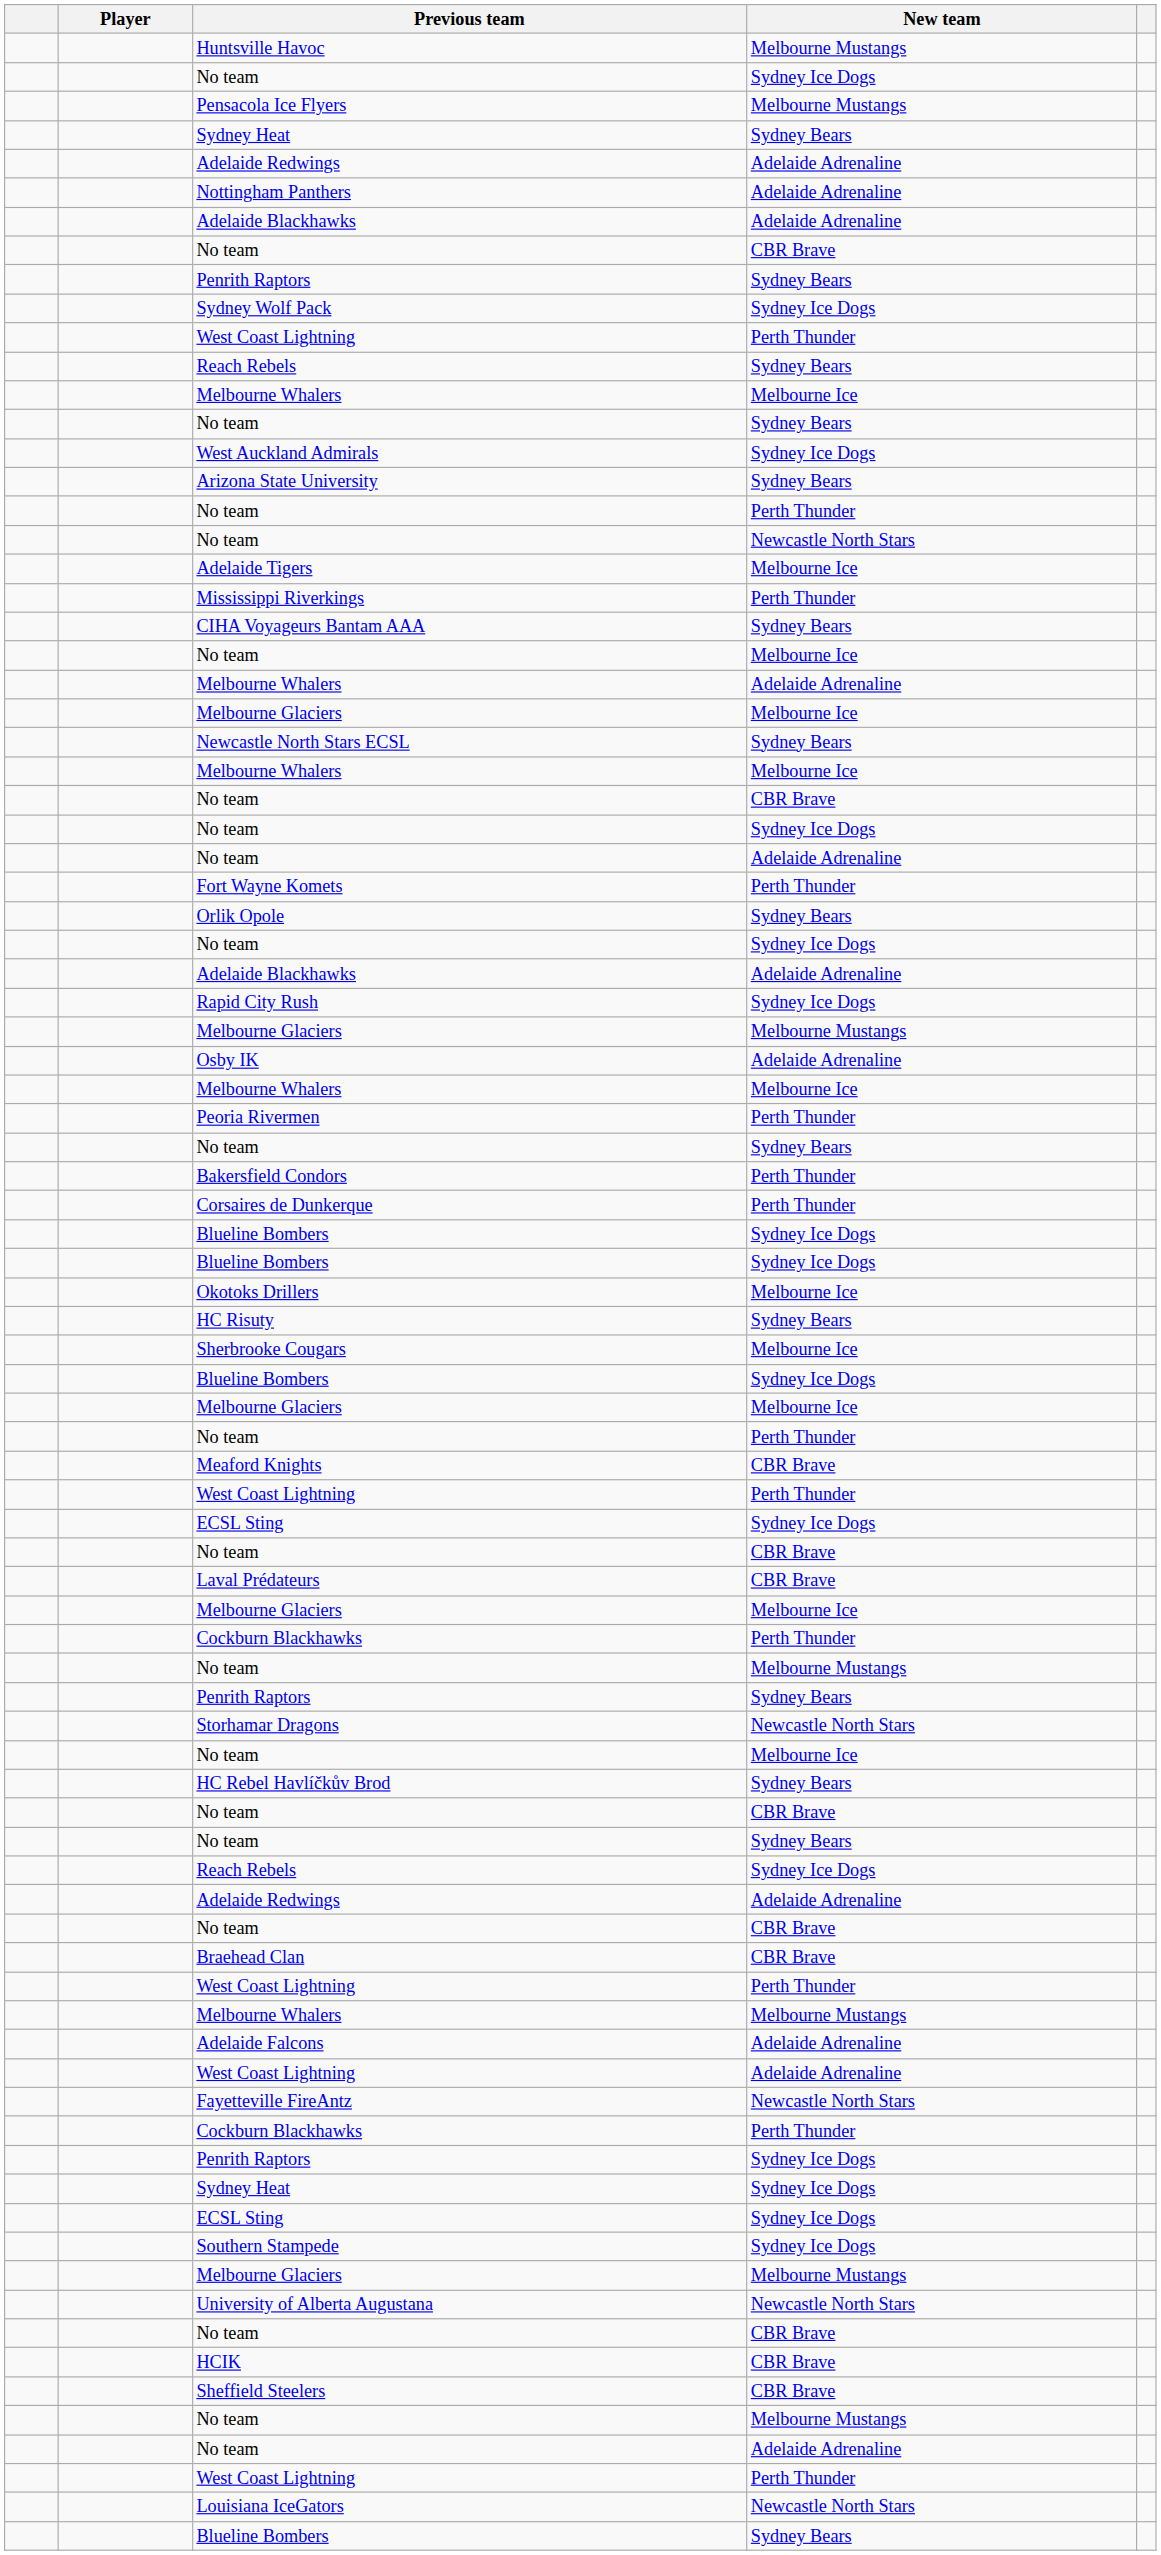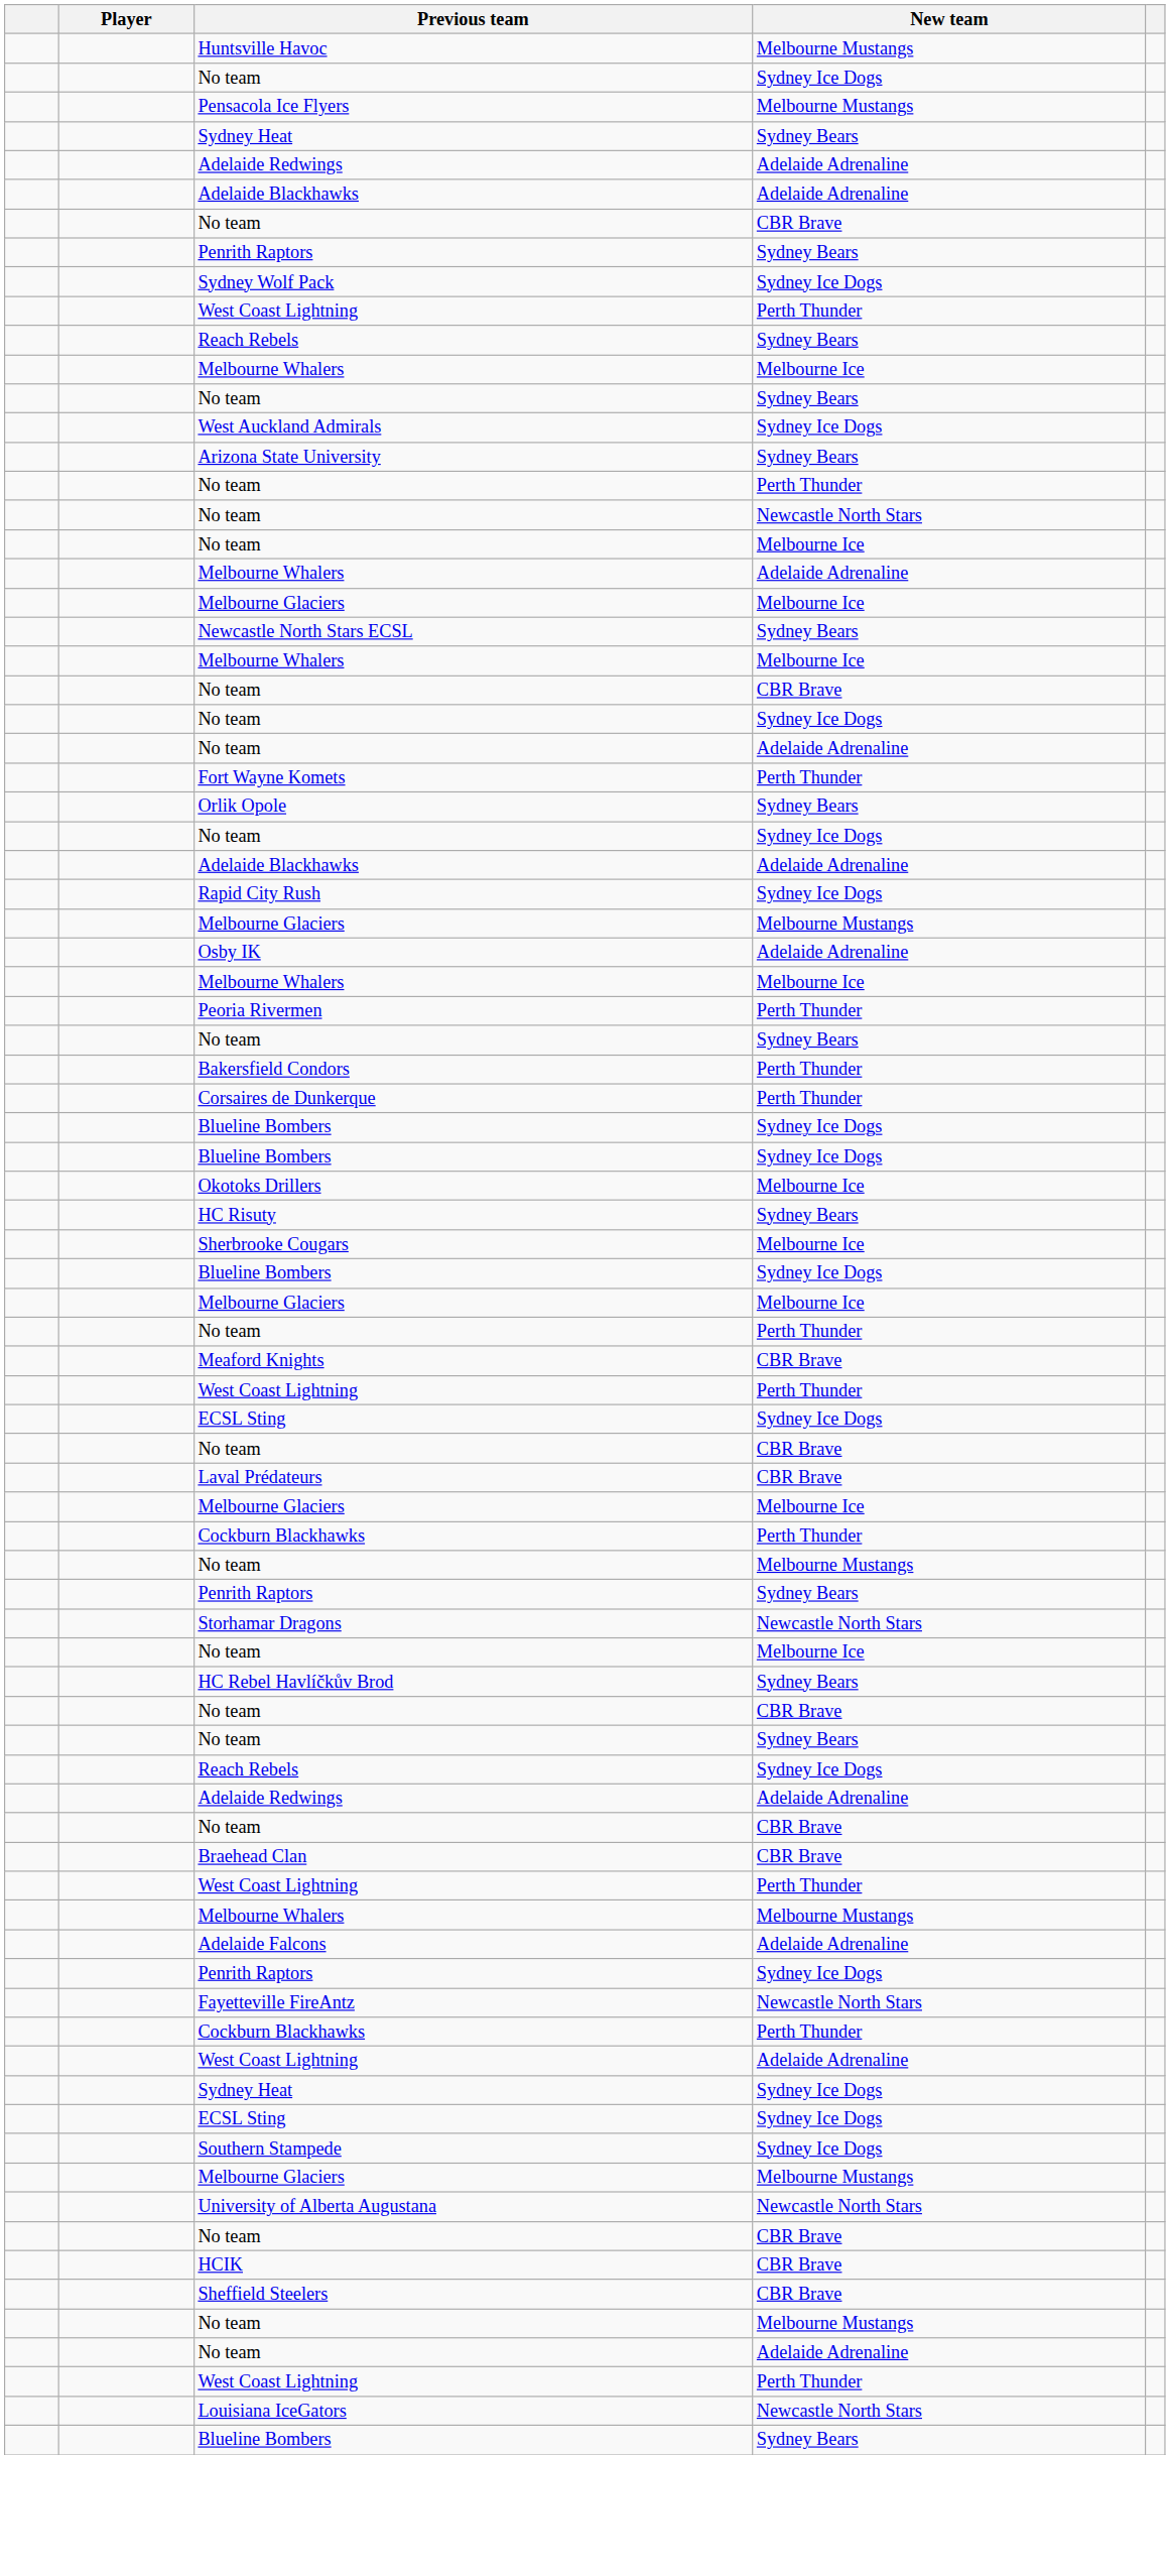 <table class="sortable wikitable" width=80% font-size=90%>
 <tr>
 <th width=40></th>
 <th>Player</th>
 <th>Previous team</th>
 <th>New team</th>
 <th class="unsortable"></th>
 </tr>
 <tr>
 <td align="center"></td>
 <td></td>
 <td><a href='#'>Huntsville Havoc</a></td>
 <td><a href='#'>Melbourne Mustangs</a></td>
 <td></td>
 </tr>
 <tr>
 <td align="center"></td>
 <td></td>
 <td>No team</td>
 <td><a href='#'>Sydney Ice Dogs</a></td>
 <td></td>
 </tr>
 <tr>
 <td align="center"></td>
 <td></td>
 <td><a href='#'>Pensacola Ice Flyers</a></td>
 <td><a href='#'>Melbourne Mustangs</a></td>
 <td></td>
 </tr>
 <tr>
 <td align="center"></td>
 <td></td>
 <td><a href='#'>Sydney Heat</a></td>
 <td><a href='#'>Sydney Bears</a></td>
 <td></td>
 </tr>
 <tr>
 <td align="center"></td>
 <td></td>
 <td><a href='#'>Adelaide Redwings</a></td>
-<td><a href='#'>Adelaide Adrenaline</a></td>
-<td></td>
-</tr>
-<tr>
-<td align="center"></td>
-<td></td>
-<td><a href='#'>Nottingham Panthers</a></td>
 <td><a href='#'>Adelaide Adrenaline</a></td>
 <td></td>
 </tr>
 <tr>
 <td align="center"></td>
 <td></td>
 <td><a href='#'>Adelaide Blackhawks</a></td>
 <td><a href='#'>Adelaide Adrenaline</a></td>
 <td></td>
 </tr>
 <tr>
 <td align="center"></td>
 <td></td>
 <td>No team</td>
 <td><a href='#'>CBR Brave</a></td>
 <td></td>
 </tr>
 <tr>
 <td align="center"></td>
 <td></td>
 <td><a href='#'>Penrith Raptors</a></td>
 <td><a href='#'>Sydney Bears</a></td>
 <td></td>
 </tr>
 <tr>
 <td align="center"></td>
 <td></td>
 <td><a href='#'>Sydney Wolf Pack</a></td>
 <td><a href='#'>Sydney Ice Dogs</a></td>
 <td></td>
 </tr>
 <tr>
 <td align="center"></td>
 <td></td>
 <td><a href='#'>West Coast Lightning</a></td>
 <td><a href='#'>Perth Thunder</a></td>
 <td></td>
 </tr>
 <tr>
 <td align="center"></td>
 <td></td>
 <td><a href='#'>Reach Rebels</a></td>
 <td><a href='#'>Sydney Bears</a></td>
 <td></td>
 </tr>
 <tr>
 <td align="center"></td>
 <td></td>
 <td><a href='#'>Melbourne Whalers</a></td>
 <td><a href='#'>Melbourne Ice</a></td>
 <td></td>
 </tr>
 <tr>
 <td align="center"></td>
 <td></td>
 <td>No team</td>
 <td><a href='#'>Sydney Bears</a></td>
 <td></td>
 </tr>
 <tr>
 <td align="center"></td>
 <td></td>
 <td><a href='#'>West Auckland Admirals</a></td>
 <td><a href='#'>Sydney Ice Dogs</a></td>
 <td></td>
 </tr>
 <tr>
 <td align="center"></td>
 <td></td>
 <td><a href='#'>Arizona State University</a></td>
 <td><a href='#'>Sydney Bears</a></td>
 <td></td>
 </tr>
 <tr>
 <td align="center"></td>
 <td></td>
 <td>No team</td>
 <td><a href='#'>Perth Thunder</a></td>
 <td></td>
 </tr>
 <tr>
 <td align="center"></td>
 <td></td>
 <td>No team</td>
 <td><a href='#'>Newcastle North Stars</a></td>
-<td></td>
-</tr>
-<tr>
-<td align="center"></td>
-<td></td>
-<td><a href='#'>Adelaide Tigers</a></td>
-<td><a href='#'>Melbourne Ice</a></td>
-<td></td>
-</tr>
-<tr>
-<td align="center"></td>
-<td></td>
-<td><a href='#'>Mississippi Riverkings</a></td>
-<td><a href='#'>Perth Thunder</a></td>
-<td></td>
-</tr>
-<tr>
-<td align="center"></td>
-<td></td>
-<td><a href='#'>CIHA Voyageurs Bantam AAA</a></td>
-<td><a href='#'>Sydney Bears</a></td>
 <td></td>
 </tr>
 <tr>
 <td align="center"></td>
 <td></td>
 <td>No team</td>
 <td><a href='#'>Melbourne Ice</a></td>
 <td></td>
 </tr>
 <tr>
 <td align="center"></td>
 <td></td>
 <td><a href='#'>Melbourne Whalers</a></td>
 <td><a href='#'>Adelaide Adrenaline</a></td>
 <td></td>
 </tr>
 <tr>
 <td align="center"></td>
 <td></td>
 <td><a href='#'>Melbourne Glaciers</a></td>
 <td><a href='#'>Melbourne Ice</a></td>
 <td></td>
 </tr>
 <tr>
 <td align="center"></td>
 <td></td>
 <td><a href='#'>Newcastle North Stars ECSL</a></td>
 <td><a href='#'>Sydney Bears</a></td>
 <td></td>
 </tr>
 <tr>
 <td align="center"></td>
 <td></td>
 <td><a href='#'>Melbourne Whalers</a></td>
 <td><a href='#'>Melbourne Ice</a></td>
 <td></td>
 </tr>
 <tr>
 <td align="center"></td>
 <td></td>
 <td>No team</td>
 <td><a href='#'>CBR Brave</a></td>
 <td></td>
 </tr>
 <tr>
 <td align="center"></td>
 <td></td>
 <td>No team</td>
 <td><a href='#'>Sydney Ice Dogs</a></td>
 <td></td>
 </tr>
 <tr>
 <td align="center"></td>
 <td></td>
 <td>No team</td>
 <td><a href='#'>Adelaide Adrenaline</a></td>
 <td></td>
 </tr>
 <tr>
 <td align="center"></td>
 <td></td>
 <td><a href='#'>Fort Wayne Komets</a></td>
 <td><a href='#'>Perth Thunder</a></td>
 <td></td>
 </tr>
 <tr>
 <td align="center"></td>
 <td></td>
 <td><a href='#'>Orlik Opole</a></td>
 <td><a href='#'>Sydney Bears</a></td>
 <td></td>
 </tr>
 <tr>
 <td align="center"></td>
 <td></td>
 <td>No team</td>
 <td><a href='#'>Sydney Ice Dogs</a></td>
 <td></td>
 </tr>
 <tr>
 <td align="center"></td>
 <td></td>
 <td><a href='#'>Adelaide Blackhawks</a></td>
 <td><a href='#'>Adelaide Adrenaline</a></td>
 <td></td>
 </tr>
 <tr>
 <td align="center"></td>
 <td></td>
 <td><a href='#'>Rapid City Rush</a></td>
 <td><a href='#'>Sydney Ice Dogs</a></td>
 <td></td>
 </tr>
 <tr>
 <td align="center"></td>
 <td></td>
 <td><a href='#'>Melbourne Glaciers</a></td>
 <td><a href='#'>Melbourne Mustangs</a></td>
 <td></td>
 </tr>
 <tr>
 <td align="center"></td>
 <td></td>
 <td><a href='#'>Osby IK</a></td>
 <td><a href='#'>Adelaide Adrenaline</a></td>
 <td></td>
 </tr>
 <tr>
 <td align="center"></td>
 <td></td>
 <td><a href='#'>Melbourne Whalers</a></td>
 <td><a href='#'>Melbourne Ice</a></td>
 <td></td>
 </tr>
 <tr>
 <td align="center"></td>
 <td></td>
 <td><a href='#'>Peoria Rivermen</a></td>
 <td><a href='#'>Perth Thunder</a></td>
 <td></td>
 </tr>
 <tr>
 <td align="center"></td>
 <td></td>
 <td>No team</td>
 <td><a href='#'>Sydney Bears</a></td>
 <td></td>
 </tr>
 <tr>
 <td align="center"></td>
 <td></td>
 <td><a href='#'>Bakersfield Condors</a></td>
 <td><a href='#'>Perth Thunder</a></td>
 <td></td>
 </tr>
 <tr>
 <td align="center"></td>
 <td></td>
 <td><a href='#'>Corsaires de Dunkerque</a></td>
 <td><a href='#'>Perth Thunder</a></td>
 <td></td>
 </tr>
 <tr>
 <td align="center"></td>
 <td></td>
 <td><a href='#'>Blueline Bombers</a></td>
 <td><a href='#'>Sydney Ice Dogs</a></td>
 <td></td>
 </tr>
 <tr>
 <td align="center"></td>
 <td></td>
 <td><a href='#'>Blueline Bombers</a></td>
 <td><a href='#'>Sydney Ice Dogs</a></td>
 <td></td>
 </tr>
 <tr>
 <td align="center"></td>
 <td></td>
 <td><a href='#'>Okotoks Drillers</a></td>
 <td><a href='#'>Melbourne Ice</a></td>
 <td></td>
 </tr>
 <tr>
 <td align="center"></td>
 <td></td>
 <td><a href='#'>HC Risuty</a></td>
 <td><a href='#'>Sydney Bears</a></td>
 <td></td>
 </tr>
 <tr>
 <td align="center"></td>
 <td></td>
 <td><a href='#'>Sherbrooke Cougars</a></td>
 <td><a href='#'>Melbourne Ice</a></td>
 <td></td>
 </tr>
 <tr>
 <td align="center"></td>
 <td></td>
 <td><a href='#'>Blueline Bombers</a></td>
 <td><a href='#'>Sydney Ice Dogs</a></td>
 <td></td>
 </tr>
 <tr>
 <td align="center"></td>
 <td></td>
 <td><a href='#'>Melbourne Glaciers</a></td>
 <td><a href='#'>Melbourne Ice</a></td>
 <td></td>
 </tr>
 <tr>
 <td align="center"></td>
 <td></td>
 <td>No team</td>
 <td><a href='#'>Perth Thunder</a></td>
 <td></td>
 </tr>
 <tr>
 <td align="center"></td>
 <td></td>
 <td><a href='#'>Meaford Knights</a></td>
 <td><a href='#'>CBR Brave</a></td>
 <td></td>
 </tr>
 <tr>
 <td align="center"></td>
 <td></td>
 <td><a href='#'>West Coast Lightning</a></td>
 <td><a href='#'>Perth Thunder</a></td>
 <td></td>
 </tr>
 <tr>
 <td align="center"></td>
 <td></td>
 <td><a href='#'>ECSL Sting</a></td>
 <td><a href='#'>Sydney Ice Dogs</a></td>
 <td></td>
 </tr>
 <tr>
 <td align="center"></td>
 <td></td>
 <td>No team</td>
 <td><a href='#'>CBR Brave</a></td>
 <td></td>
 </tr>
 <tr>
 <td align="center"></td>
 <td></td>
 <td><a href='#'>Laval Prédateurs</a></td>
 <td><a href='#'>CBR Brave</a></td>
 <td></td>
 </tr>
 <tr>
 <td align="center"></td>
 <td></td>
 <td><a href='#'>Melbourne Glaciers</a></td>
 <td><a href='#'>Melbourne Ice</a></td>
 <td></td>
 </tr>
 <tr>
 <td align="center"></td>
 <td></td>
 <td><a href='#'>Cockburn Blackhawks</a></td>
 <td><a href='#'>Perth Thunder</a></td>
 <td></td>
 </tr>
 <tr>
 <td align="center"></td>
 <td></td>
 <td>No team</td>
 <td><a href='#'>Melbourne Mustangs</a></td>
 <td></td>
 </tr>
 <tr>
 <td align="center"></td>
 <td></td>
 <td><a href='#'>Penrith Raptors</a></td>
 <td><a href='#'>Sydney Bears</a></td>
 <td></td>
 </tr>
 <tr>
 <td align="center"></td>
 <td></td>
 <td><a href='#'>Storhamar Dragons</a></td>
 <td><a href='#'>Newcastle North Stars</a></td>
 <td></td>
 </tr>
 <tr>
 <td align="center"></td>
 <td></td>
 <td>No team</td>
 <td><a href='#'>Melbourne Ice</a></td>
 <td></td>
 </tr>
 <tr>
 <td align="center"></td>
 <td></td>
 <td><a href='#'>HC Rebel Havlíčkův Brod</a></td>
 <td><a href='#'>Sydney Bears</a></td>
 <td></td>
 </tr>
 <tr>
 <td align="center"></td>
 <td></td>
 <td>No team</td>
 <td><a href='#'>CBR Brave</a></td>
 <td></td>
 </tr>
 <tr>
 <td align="center"></td>
 <td></td>
 <td>No team</td>
 <td><a href='#'>Sydney Bears</a></td>
 <td></td>
 </tr>
 <tr>
 <td align="center"></td>
 <td></td>
 <td><a href='#'>Reach Rebels</a></td>
 <td><a href='#'>Sydney Ice Dogs</a></td>
 <td></td>
 </tr>
 <tr>
 <td align="center"></td>
 <td></td>
 <td><a href='#'>Adelaide Redwings</a></td>
 <td><a href='#'>Adelaide Adrenaline</a></td>
 <td></td>
 </tr>
 <tr>
 <td align="center"></td>
 <td></td>
 <td>No team</td>
 <td><a href='#'>CBR Brave</a></td>
 <td></td>
 </tr>
 <tr>
 <td align="center"></td>
 <td></td>
 <td><a href='#'>Braehead Clan</a></td>
 <td><a href='#'>CBR Brave</a></td>
 <td></td>
 </tr>
 <tr>
 <td align="center"></td>
 <td></td>
 <td><a href='#'>West Coast Lightning</a></td>
 <td><a href='#'>Perth Thunder</a></td>
 <td></td>
 </tr>
 <tr>
 <td align="center"></td>
 <td></td>
 <td><a href='#'>Melbourne Whalers</a></td>
 <td><a href='#'>Melbourne Mustangs</a></td>
 <td></td>
 </tr>
 <tr>
 <td align="center"></td>
 <td></td>
 <td><a href='#'>Adelaide Falcons</a></td>
 <td><a href='#'>Adelaide Adrenaline</a></td>
 <td></td>
 </tr>
 <tr>
 <td align="center"></td>
 <td></td>
-<td><a href='#'>West Coast Lightning</a></td>
-<td><a href='#'>Adelaide Adrenaline</a></td>
+<td><a href='#'>Penrith Raptors</a></td>
+<td><a href='#'>Sydney Ice Dogs</a></td>
 <td></td>
 </tr>
 <tr>
 <td align="center"></td>
 <td></td>
 <td><a href='#'>Fayetteville FireAntz</a></td>
 <td><a href='#'>Newcastle North Stars</a></td>
 <td></td>
 </tr>
 <tr>
 <td align="center"></td>
 <td></td>
 <td><a href='#'>Cockburn Blackhawks</a></td>
 <td><a href='#'>Perth Thunder</a></td>
 <td></td>
 </tr>
 <tr>
 <td align="center"></td>
 <td></td>
-<td><a href='#'>Penrith Raptors</a></td>
-<td><a href='#'>Sydney Ice Dogs</a></td>
+<td><a href='#'>West Coast Lightning</a></td>
+<td><a href='#'>Adelaide Adrenaline</a></td>
 <td></td>
 </tr>
 <tr>
 <td align="center"></td>
 <td></td>
 <td><a href='#'>Sydney Heat</a></td>
 <td><a href='#'>Sydney Ice Dogs</a></td>
 <td></td>
 </tr>
 <tr>
 <td align="center"></td>
 <td></td>
 <td><a href='#'>ECSL Sting</a></td>
 <td><a href='#'>Sydney Ice Dogs</a></td>
 <td></td>
 </tr>
 <tr>
 <td align="center"></td>
 <td></td>
 <td><a href='#'>Southern Stampede</a></td>
 <td><a href='#'>Sydney Ice Dogs</a></td>
 <td></td>
 </tr>
 <tr>
 <td align="center"></td>
 <td></td>
 <td><a href='#'>Melbourne Glaciers</a></td>
 <td><a href='#'>Melbourne Mustangs</a></td>
 <td></td>
 </tr>
 <tr>
 <td align="center"></td>
 <td></td>
 <td><a href='#'>University of Alberta Augustana</a></td>
 <td><a href='#'>Newcastle North Stars</a></td>
 <td></td>
 </tr>
 <tr>
 <td align="center"></td>
 <td></td>
 <td>No team</td>
 <td><a href='#'>CBR Brave</a></td>
 <td></td>
 </tr>
 <tr>
 <td align="center"></td>
 <td></td>
 <td><a href='#'>HCIK</a></td>
 <td><a href='#'>CBR Brave</a></td>
 <td></td>
 </tr>
 <tr>
 <td align="center"></td>
 <td></td>
 <td><a href='#'>Sheffield Steelers</a></td>
 <td><a href='#'>CBR Brave</a></td>
 <td></td>
 </tr>
 <tr>
 <td align="center"></td>
 <td></td>
 <td>No team</td>
 <td><a href='#'>Melbourne Mustangs</a></td>
 <td></td>
 </tr>
 <tr>
 <td align="center"></td>
 <td></td>
 <td>No team</td>
 <td><a href='#'>Adelaide Adrenaline</a></td>
 <td></td>
 </tr>
 <tr>
 <td align="center"></td>
 <td></td>
 <td><a href='#'>West Coast Lightning</a></td>
 <td><a href='#'>Perth Thunder</a></td>
 <td></td>
 </tr>
 <tr>
 <td align="center"></td>
 <td></td>
 <td><a href='#'>Louisiana IceGators</a></td>
 <td><a href='#'>Newcastle North Stars</a></td>
 <td></td>
 </tr>
 <tr>
 <td align="center"></td>
 <td></td>
 <td><a href='#'>Blueline Bombers</a></td>
 <td><a href='#'>Sydney Bears</a></td>
 <td></td>
 </tr>
 </table>
